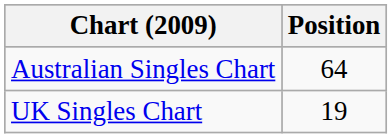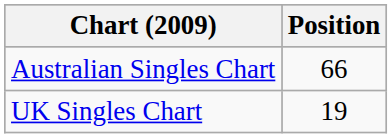 <table class="wikitable sortable">
 <tr>
 <th>Chart (2009)</th>
 <th>Position</th>
 </tr>
 <tr>
 <td><a href='#'>Australian Singles Chart</a></td>
-<td style="text-align:center;">64</td>
+<td style="text-align:center;">66</td>
 </tr>
 <tr>
 <td><a href='#'>UK Singles Chart</a></td>
 <td style="text-align:center;">19</td>
 </tr>
 </table>
